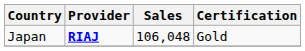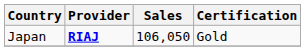 <table class="wikitable" border="1">
 <tr>
 <th>Country</th>
 <th>Provider</th>
 <th>Sales</th>
 <th>Certification</th>
 </tr>
 <tr>
 <td>Japan</td>
 <td><strong><a href='#'>RIAJ</a></strong></td>
-<td>106,048</td>
+<td>106,050</td>
 <td>Gold</td>
 </tr>
 <tr>
 </tr>
 </table>
